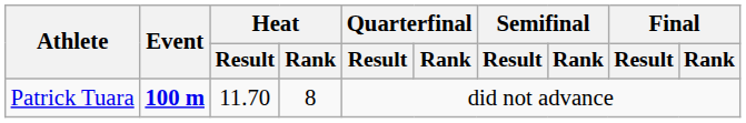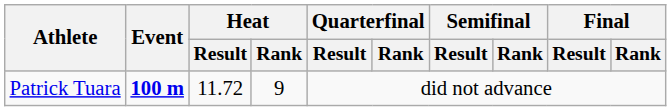 <table class=wikitable style="font-size:90%">
 <tr>
 <th rowspan="2">Athlete</th>
 <th rowspan="2">Event</th>
 <th colspan="2">Heat</th>
 <th colspan="2">Quarterfinal</th>
 <th colspan="2">Semifinal</th>
 <th colspan="2">Final</th>
 </tr>
 <tr style="font-size:95%">
 <th>Result</th>
 <th>Rank</th>
 <th>Result</th>
 <th>Rank</th>
 <th>Result</th>
 <th>Rank</th>
 <th>Result</th>
 <th>Rank</th>
 </tr>
 <tr align=center>
 <td align=left><a href='#'>Patrick Tuara</a></td>
 <td align=left><strong><a href='#'>100 m</a></strong></td>
-<td>11.70</td>
-<td>8</td>
+<td>11.72</td>
+<td>9</td>
 <td colspan=6>did not advance</td>
 </tr>
 </table>
